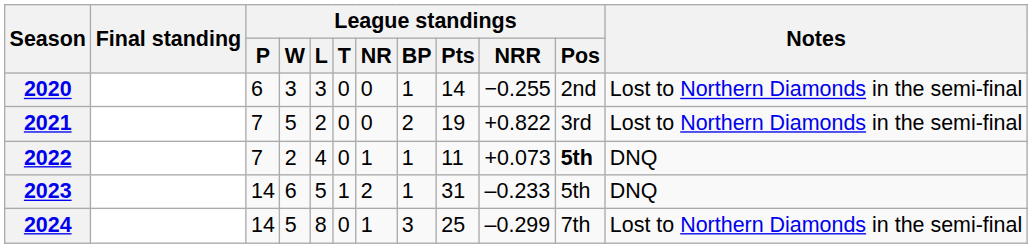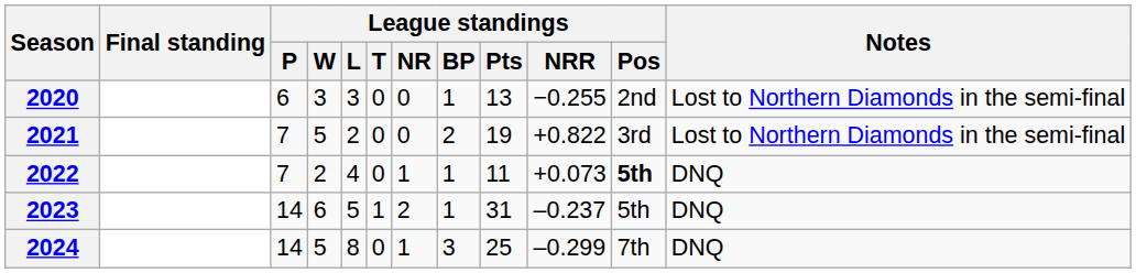 <table class="wikitable sortable">
 <tr>
 <th scope="col" rowspan="2">Season</th>
 <th scope="col" rowspan="2">Final standing</th>
 <th scope="col" colspan="9">League standings</th>
 <th scope="col" rowspan="2">Notes</th>
 </tr>
 <tr>
 <th scope="col">P</th>
 <th scope="col">W</th>
 <th scope="col">L</th>
 <th scope="col">T</th>
 <th scope="col">NR</th>
 <th scope="col">BP</th>
 <th scope="col">Pts</th>
 <th scope="col">NRR</th>
 <th scope="col">Pos</th>
 </tr>
 <tr>
 <th scope="row"><a href='#'>2020</a></th>
 <td style="background: white;"></td>
 <td>6</td>
 <td>3</td>
 <td>3</td>
 <td>0</td>
 <td>0</td>
 <td>1</td>
-<td>14</td>
+<td>13</td>
 <td>−0.255</td>
 <td>2nd</td>
 <td>Lost to <a href='#'>Northern Diamonds</a> in the semi-final</td>
 </tr>
 <tr>
 <th scope="row"><a href='#'>2021</a></th>
 <td style="background: white;"></td>
 <td>7</td>
 <td>5</td>
 <td>2</td>
 <td>0</td>
 <td>0</td>
 <td>2</td>
 <td>19</td>
 <td>+0.822</td>
 <td>3rd</td>
 <td>Lost to <a href='#'>Northern Diamonds</a> in the semi-final</td>
 </tr>
 <tr>
 <th scope="row"><a href='#'>2022</a></th>
 <td style="background: white;"></td>
 <td>7</td>
 <td>2</td>
 <td>4</td>
 <td>0</td>
 <td>1</td>
 <td>1</td>
 <td>11</td>
 <td>+0.073</td>
 <td><strong>5th</strong></td>
 <td>DNQ</td>
 </tr>
 <tr>
 <th scope="row"><a href='#'>2023</a></th>
 <td style="background: white;"></td>
 <td>14</td>
 <td>6</td>
 <td>5</td>
 <td>1</td>
 <td>2</td>
 <td>1</td>
 <td>31</td>
-<td>–0.233</td>
+<td>–0.237</td>
 <td>5th</td>
 <td>DNQ</td>
 </tr>
 <tr>
 <th scope="row"><a href='#'>2024</a></th>
 <td style="background: white;"></td>
 <td>14</td>
 <td>5</td>
 <td>8</td>
 <td>0</td>
 <td>1</td>
 <td>3</td>
 <td>25</td>
 <td>–0.299</td>
 <td>7th</td>
-<td>Lost to <a href='#'>Northern Diamonds</a> in the semi-final</td>
+<td>DNQ</td>
 </tr>
 </table>
